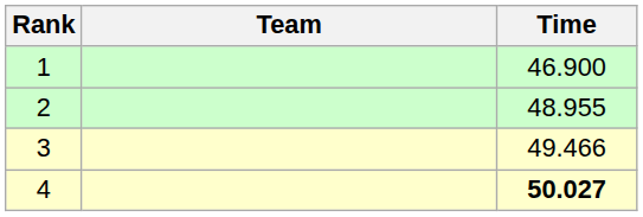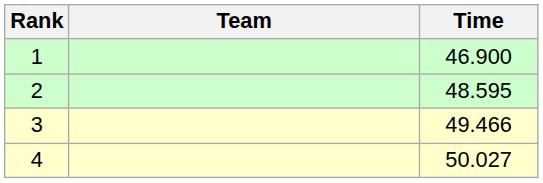 <table class=wikitable style="text-align:center">
 <tr>
 <th width=40>Rank</th>
 <th width=250>Team</th>
 <th width=80>Time</th>
 </tr>
 <tr bgcolor="ccffcc">
 <td>1</td>
 <td align=left></td>
 <td>46.900</td>
 </tr>
 <tr bgcolor="ccffcc">
 <td>2</td>
 <td align=left></td>
-<td>48.955</td>
+<td>48.595</td>
 </tr>
 <tr bgcolor="ffffcc">
 <td>3</td>
 <td align=left></td>
 <td>49.466</td>
 </tr>
 <tr bgcolor="ffffcc">
 <td>4</td>
 <td align=left></td>
-<td><strong>50.027</strong></td>
+<td>50.027</td>
 </tr>
 </table>
